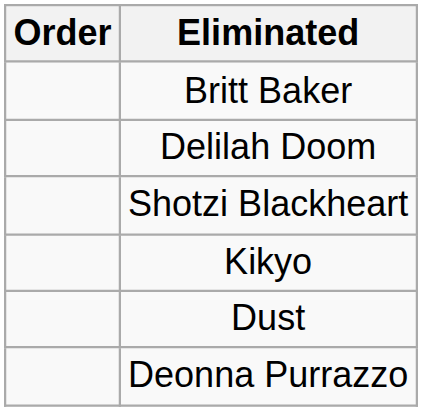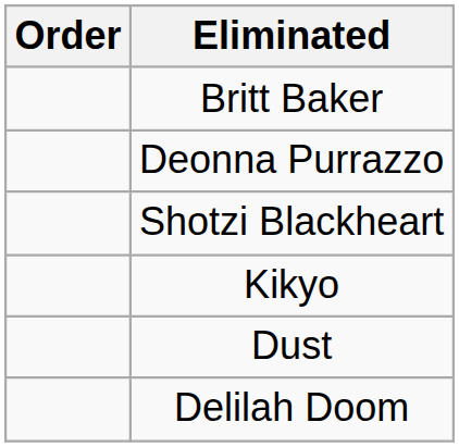 <table class="wikitable sortable" style="text-align:center;">
 <tr>
 <th>Order</th>
 <th>Eliminated</th>
 </tr>
 <tr>
 <td></td>
 <td>Britt Baker</td>
 </tr>
 <tr>
 <td></td>
-<td>Delilah Doom</td>
+<td>Deonna Purrazzo</td>
 </tr>
 <tr>
 <td></td>
 <td>Shotzi Blackheart</td>
 </tr>
 <tr>
 <td></td>
 <td>Kikyo</td>
 </tr>
 <tr>
 <td></td>
 <td>Dust</td>
 </tr>
 <tr>
 <td></td>
-<td>Deonna Purrazzo</td>
+<td>Delilah Doom</td>
 </tr>
 </table>
